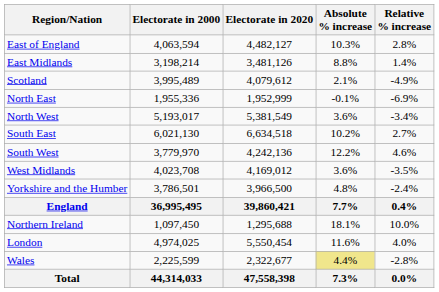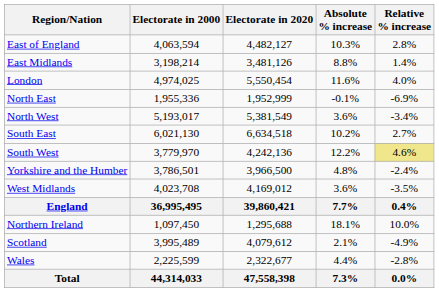 <table class="wikitable sortable">
 <tr>
 <th>Region/Nation</th>
 <th>Electorate in 2000</th>
 <th>Electorate in 2020</th>
 <th>Absolute<br>% increase</th>
 <th>Relative<br>% increase</th>
 </tr>
 <tr>
 <td><a href='#'>East of England</a></td>
 <td align="center">4,063,594</td>
 <td align="center">4,482,127</td>
 <td align="center">10.3%</td>
 <td align="center">2.8%</td>
 </tr>
 <tr>
 <td><a href='#'>East Midlands</a></td>
 <td align="center">3,198,214</td>
 <td align="center">3,481,126</td>
 <td align="center">8.8%</td>
 <td align="center">1.4%</td>
 </tr>
 <tr>
-<td><a href='#'>Scotland</a></td>
-<td align="center">3,995,489</td>
-<td align="center">4,079,612</td>
-<td align="center">2.1%</td>
-<td align="center">-4.9%</td>
+<td><a href='#'>London</a></td>
+<td align="center">4,974,025</td>
+<td align="center">5,550,454</td>
+<td align="center">11.6%</td>
+<td align="center">4.0%</td>
 </tr>
 <tr>
 <td><a href='#'>North East</a></td>
 <td align="center">1,955,336</td>
 <td align="center">1,952,999</td>
 <td align="center">-0.1%</td>
 <td align="center">-6.9%</td>
 </tr>
 <tr>
 <td><a href='#'>North West</a></td>
 <td align="center">5,193,017</td>
 <td align="center">5,381,549</td>
 <td align="center">3.6%</td>
 <td align="center">-3.4%</td>
 </tr>
 <tr>
 <td><a href='#'>South East</a></td>
 <td align="center">6,021,130</td>
 <td align="center">6,634,518</td>
 <td align="center">10.2%</td>
 <td align="center">2.7%</td>
 </tr>
 <tr>
 <td><a href='#'>South West</a></td>
 <td align="center">3,779,970</td>
 <td align="center">4,242,136</td>
 <td align="center">12.2%</td>
-<td align="center">4.6%</td>
+<td align="center" style="background: khaki;">4.6%</td>
+</tr>
+<tr>
+<td><a href='#'>Yorkshire and the Humber</a></td>
+<td align="center">3,786,501</td>
+<td align="center">3,966,500</td>
+<td align="center">4.8%</td>
+<td align="center">-2.4%</td>
 </tr>
 <tr>
 <td><a href='#'>West Midlands</a></td>
 <td align="center">4,023,708</td>
 <td align="center">4,169,012</td>
 <td align="center">3.6%</td>
 <td align="center">-3.5%</td>
-</tr>
-<tr>
-<td><a href='#'>Yorkshire and the Humber</a></td>
-<td align="center">3,786,501</td>
-<td align="center">3,966,500</td>
-<td align="center">4.8%</td>
-<td align="center">-2.4%</td>
 </tr>
 <tr>
 <th><a href='#'>England</a></th>
 <th>36,995,495</th>
 <th>39,860,421</th>
 <th>7.7%</th>
 <th>0.4%</th>
 </tr>
 <tr>
 <td><a href='#'>Northern Ireland</a></td>
 <td align="center">1,097,450</td>
 <td align="center">1,295,688</td>
 <td align="center">18.1%</td>
 <td align="center">10.0%</td>
 </tr>
 <tr>
-<td><a href='#'>London</a></td>
-<td align="center">4,974,025</td>
-<td align="center">5,550,454</td>
-<td align="center">11.6%</td>
-<td align="center">4.0%</td>
+<td><a href='#'>Scotland</a></td>
+<td align="center">3,995,489</td>
+<td align="center">4,079,612</td>
+<td align="center">2.1%</td>
+<td align="center">-4.9%</td>
 </tr>
 <tr>
 <td><a href='#'>Wales</a></td>
 <td align="center">2,225,599</td>
 <td align="center">2,322,677</td>
-<td align="center" style="background: khaki;">4.4%</td>
+<td align="center">4.4%</td>
 <td align="center">-2.8%</td>
 </tr>
 <tr>
 <th>Total</th>
 <th>44,314,033</th>
 <th>47,558,398</th>
 <th>7.3%</th>
 <th>0.0%</th>
 </tr>
 </table>
